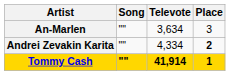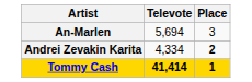 <table class="sortable wikitable plainrowheaders" style="margin: 1em auto 1em auto; text-align:center;">
 <tr>
 <th scope="col">Artist</th>
-<th scope="col">Song</th>
 <th scope="col">Televote</th>
 <th scope="col">Place</th>
 </tr>
 <tr>
 <th scope="row">An-Marlen</th>
-<td align="left">""</td>
-<td>3,634</td>
+<td>5,694</td>
 <td>3</td>
 </tr>
 <tr>
 <th scope="row">Andrei Zevakin  Karita</th>
-<td align="left">""</td>
 <td>4,334</td>
 <td><strong>2</strong></td>
 </tr>
 <tr style="font-weight:bold; background:gold;">
 <th style="font-weight:bold; background:gold;" scope="row"><a href='#'>Tommy Cash</a></th>
-<td align="left">""</td>
-<td>41,914</td>
+<td>41,414</td>
 <td>1</td>
 </tr>
 </table>
